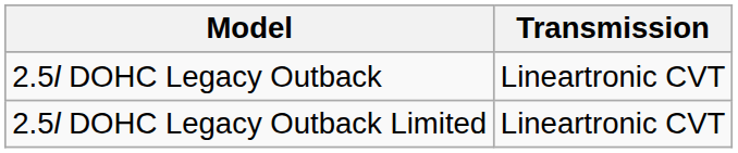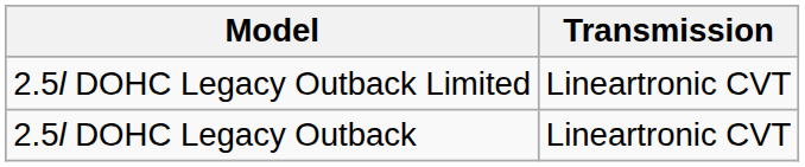 <table class="wikitable">
 <tr>
 <th>Model</th>
 <th>Transmission</th>
 </tr>
 <tr>
+<td>2.5<em>l</em> DOHC Legacy Outback Limited</td>
+<td>Lineartronic CVT</td>
+</tr>
+<tr>
 <td>2.5<em>l</em> DOHC Legacy Outback</td>
 <td>Lineartronic CVT</td>
 </tr>
-<tr>
-<td>2.5<em>l</em> DOHC Legacy Outback Limited</td>
-<td>Lineartronic CVT</td>
-</tr>
 </table>
